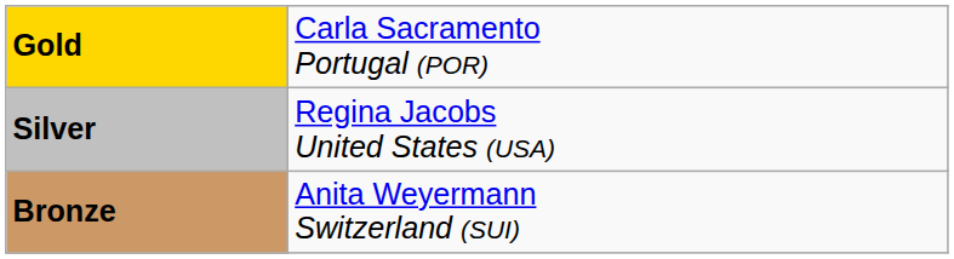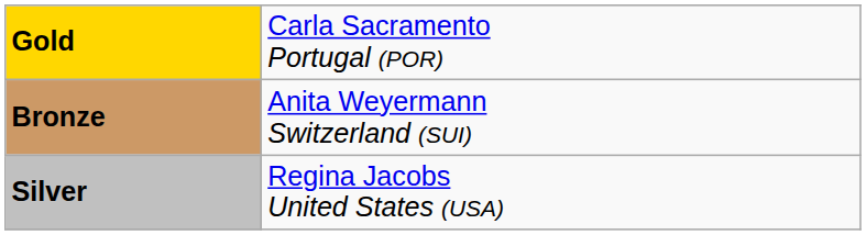 <table class="wikitable" width=25%>
 <tr>
 <td bgcolor="gold"><strong>Gold</strong></td>
 <td> <a href='#'>Carla Sacramento</a><br><em>Portugal <small>(POR)</small></em></td>
 </tr>
 <tr>
+<td bgcolor="CC9966"><strong>Bronze</strong></td>
+<td> <a href='#'>Anita Weyermann</a><br><em>Switzerland <small>(SUI)</small></em></td>
+</tr>
+<tr>
 <td bgcolor="silver"><strong>Silver</strong></td>
 <td> <a href='#'>Regina Jacobs</a><br><em>United States <small>(USA)</small></em></td>
 </tr>
-<tr>
-<td bgcolor="CC9966"><strong>Bronze</strong></td>
-<td> <a href='#'>Anita Weyermann</a><br><em>Switzerland <small>(SUI)</small></em></td>
-</tr>
 </table>
